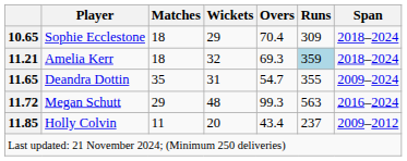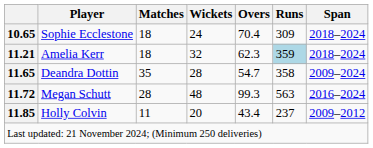 <table class="wikitable sortable">
 <tr>
 <th></th>
 <th>Player</th>
 <th>Matches</th>
 <th>Wickets</th>
 <th>Overs</th>
 <th>Runs</th>
 <th>Span</th>
 </tr>
 <tr>
 <th>10.65</th>
 <td> <a href='#'>Sophie Ecclestone</a></td>
 <td>18</td>
-<td>29</td>
+<td>24</td>
 <td>70.4</td>
 <td>309</td>
 <td><a href='#'>2018</a>–<a href='#'>2024</a></td>
 </tr>
 <tr>
 <th>11.21</th>
 <td> <a href='#'>Amelia Kerr</a></td>
 <td>18</td>
 <td>32</td>
-<td>69.3</td>
+<td>62.3</td>
 <td style="background: lightblue;">359</td>
 <td><a href='#'>2018</a>–<a href='#'>2024</a></td>
 </tr>
 <tr>
 <th>11.65</th>
 <td> <a href='#'>Deandra Dottin</a></td>
 <td>35</td>
-<td>31</td>
+<td>28</td>
 <td>54.7</td>
-<td>355</td>
+<td>358</td>
 <td><a href='#'>2009</a>–<a href='#'>2024</a></td>
 </tr>
 <tr>
 <th>11.72</th>
 <td> <a href='#'>Megan Schutt</a></td>
-<td>29</td>
+<td>28</td>
 <td>48</td>
 <td>99.3</td>
 <td>563</td>
 <td><a href='#'>2016</a>–<a href='#'>2024</a></td>
 </tr>
 <tr>
 <th>11.85</th>
 <td> <a href='#'>Holly Colvin</a></td>
 <td>11</td>
 <td>20</td>
 <td>43.4</td>
 <td>237</td>
 <td><a href='#'>2009</a>–<a href='#'>2012</a></td>
 </tr>
 <tr>
 <td colspan="8"><small>Last updated: 21 November 2024; (Minimum 250 deliveries)</small></td>
 </tr>
 </table>
